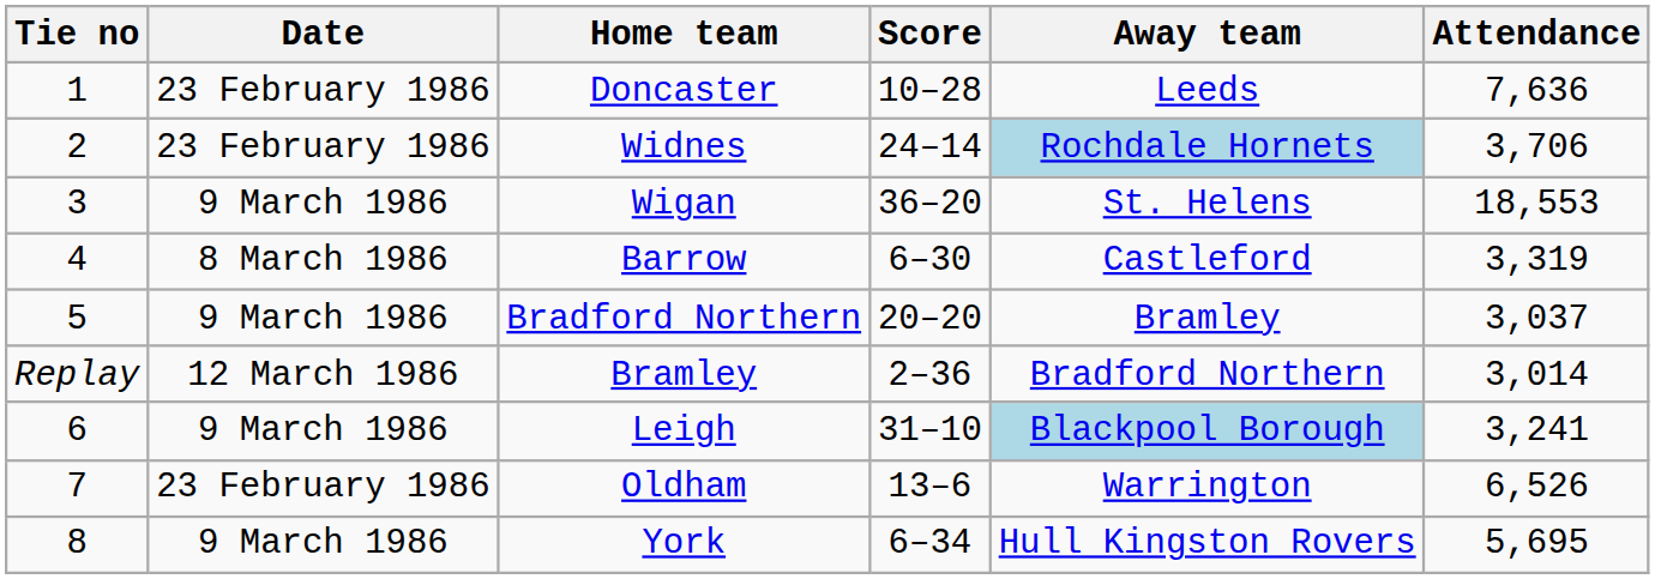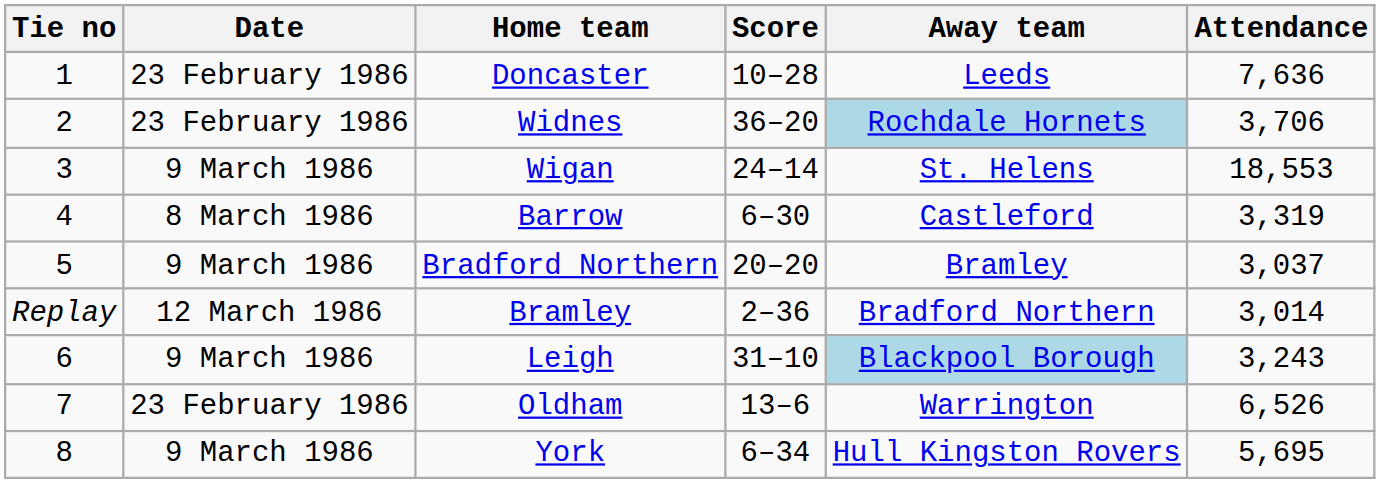 <table class="wikitable" style="text-align:center">
 <tr>
 <th>Tie no</th>
 <th>Date</th>
 <th>Home team</th>
 <th>Score</th>
 <th>Away team</th>
 <th>Attendance</th>
 </tr>
 <tr>
 <td>1</td>
 <td>23 February 1986</td>
 <td><a href='#'>Doncaster</a></td>
 <td>10–28</td>
 <td><a href='#'>Leeds</a></td>
 <td>7,636</td>
 </tr>
 <tr>
 <td>2</td>
 <td>23 February 1986</td>
 <td><a href='#'>Widnes</a></td>
-<td>24–14</td>
+<td>36–20</td>
 <td style="background: lightblue;"><a href='#'>Rochdale Hornets</a></td>
 <td>3,706</td>
 </tr>
 <tr>
 <td>3</td>
 <td>9 March 1986</td>
 <td><a href='#'>Wigan</a></td>
-<td>36–20</td>
+<td>24–14</td>
 <td><a href='#'>St. Helens</a></td>
 <td>18,553</td>
 </tr>
 <tr>
 <td>4</td>
 <td>8 March 1986</td>
 <td><a href='#'>Barrow</a></td>
 <td>6–30</td>
 <td><a href='#'>Castleford</a></td>
 <td>3,319</td>
 </tr>
 <tr>
 <td>5</td>
 <td>9 March 1986</td>
 <td><a href='#'>Bradford Northern</a></td>
 <td>20–20</td>
 <td><a href='#'>Bramley</a></td>
 <td>3,037</td>
 </tr>
 <tr>
 <td><em>Replay</em></td>
 <td>12 March 1986</td>
 <td><a href='#'>Bramley</a></td>
 <td>2–36</td>
 <td><a href='#'>Bradford Northern</a></td>
 <td>3,014</td>
 </tr>
 <tr>
 <td>6</td>
 <td>9 March 1986</td>
 <td><a href='#'>Leigh</a></td>
 <td>31–10</td>
 <td style="background: lightblue;"><a href='#'>Blackpool Borough</a></td>
-<td>3,241</td>
+<td>3,243</td>
 </tr>
 <tr>
 <td>7</td>
 <td>23 February 1986</td>
 <td><a href='#'>Oldham</a></td>
 <td>13–6</td>
 <td><a href='#'>Warrington</a></td>
 <td>6,526</td>
 </tr>
 <tr>
 <td>8</td>
 <td>9 March 1986</td>
 <td><a href='#'>York</a></td>
 <td>6–34</td>
 <td><a href='#'>Hull Kingston Rovers</a></td>
 <td>5,695</td>
 </tr>
 </table>
